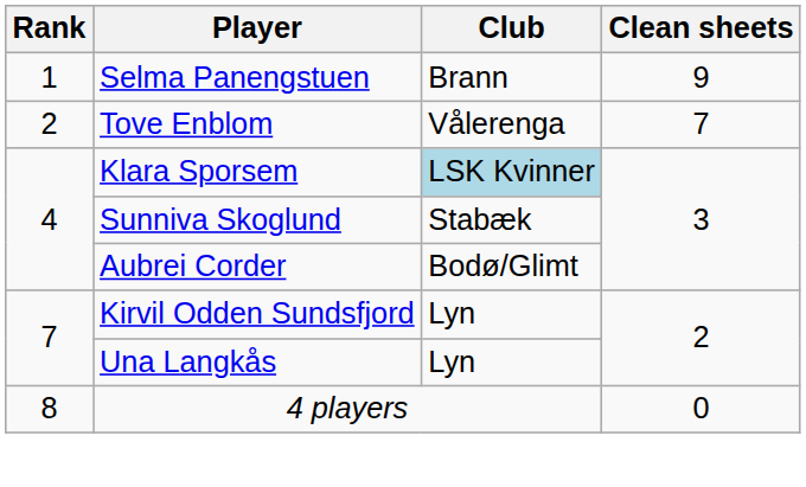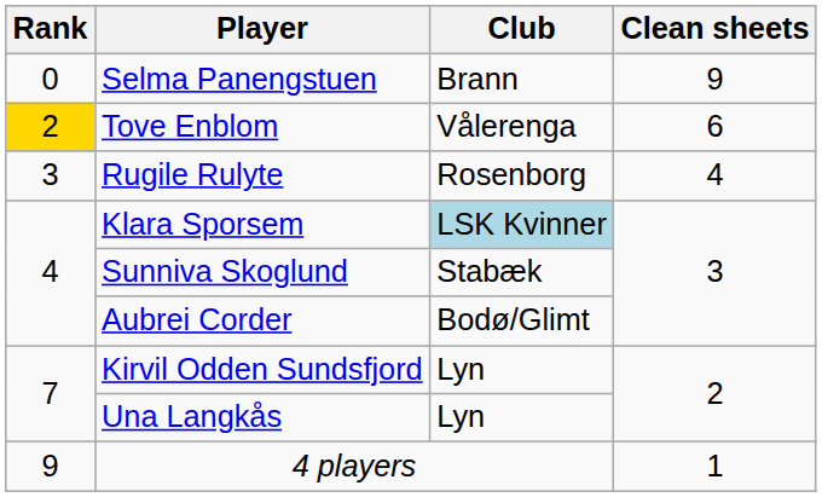 <table class="wikitable" style="text-align:center">
 <tr>
 <th>Rank</th>
 <th>Player</th>
 <th>Club</th>
 <th>Clean sheets</th>
 </tr>
 <tr>
-<td>1</td>
+<td>0</td>
 <td align=left> <a href='#'>Selma Panengstuen</a></td>
 <td align=left>Brann</td>
 <td>9</td>
 </tr>
 <tr>
-<td>2</td>
+<td style="background: gold;">2</td>
 <td align=left> <a href='#'>Tove Enblom</a></td>
 <td align=left>Vålerenga</td>
-<td>7</td>
+<td>6</td>
+</tr>
+<tr>
+<td>3</td>
+<td align=left> <a href='#'>Rugile Rulyte</a></td>
+<td align=left>Rosenborg</td>
+<td>4</td>
 </tr>
 <tr>
 <td rowspan=3>4</td>
 <td align=left> <a href='#'>Klara Sporsem</a></td>
 <td align=left style="background: lightblue;">LSK Kvinner</td>
 <td rowspan=3>3</td>
 </tr>
 <tr>
 <td align=left> <a href='#'>Sunniva Skoglund</a></td>
 <td align=left>Stabæk</td>
 </tr>
 <tr>
 <td align=left> <a href='#'>Aubrei Corder</a></td>
 <td align=left>Bodø/Glimt</td>
 </tr>
 <tr>
 <td rowspan=2>7</td>
 <td align=left> <a href='#'>Kirvil Odden Sundsfjord</a></td>
 <td align=left>Lyn</td>
 <td rowspan=2>2</td>
 </tr>
 <tr>
 <td align=left> <a href='#'>Una Langkås</a></td>
 <td align=left>Lyn</td>
 </tr>
 <tr>
-<td>8</td>
+<td>9</td>
 <td colspan=2><em>4 players</em></td>
-<td>0</td>
+<td>1</td>
 </tr>
 </table>
